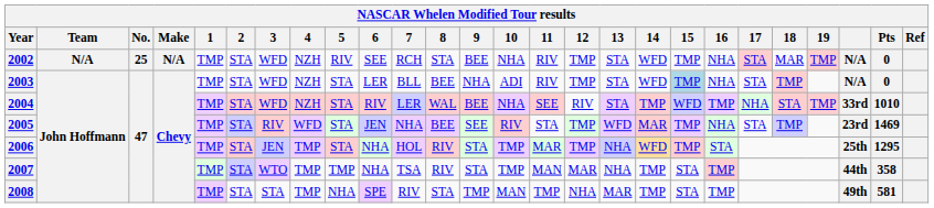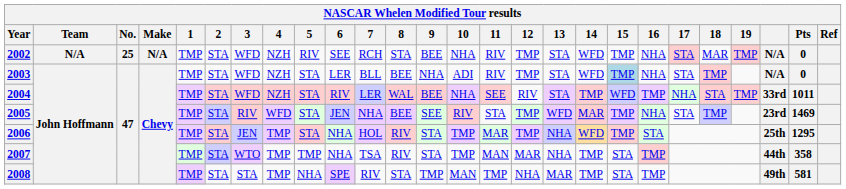 <table class="wikitable" style="text-align:center; font-size:75%">
 <tr>
 <th colspan=38><a href='#'>NASCAR Whelen Modified Tour</a> results</th>
 </tr>
 <tr>
 <th>Year</th>
 <th>Team</th>
 <th>No.</th>
 <th>Make</th>
 <th>1</th>
 <th>2</th>
 <th>3</th>
 <th>4</th>
 <th>5</th>
 <th>6</th>
 <th>7</th>
 <th>8</th>
 <th>9</th>
 <th>10</th>
 <th>11</th>
 <th>12</th>
 <th>13</th>
 <th>14</th>
 <th>15</th>
 <th>16</th>
 <th>17</th>
 <th>18</th>
 <th>19</th>
 <th></th>
 <th>Pts</th>
 <th>Ref</th>
 </tr>
 <tr>
 <th><a href='#'>2002</a></th>
 <th>N/A</th>
 <th>25</th>
 <th>N/A</th>
 <td><a href='#'>TMP</a></td>
 <td><a href='#'>STA</a></td>
 <td><a href='#'>WFD</a></td>
 <td><a href='#'>NZH</a></td>
 <td><a href='#'>RIV</a></td>
 <td><a href='#'>SEE</a></td>
 <td><a href='#'>RCH</a></td>
 <td><a href='#'>STA</a></td>
 <td><a href='#'>BEE</a></td>
 <td><a href='#'>NHA</a></td>
 <td><a href='#'>RIV</a></td>
 <td><a href='#'>TMP</a></td>
 <td><a href='#'>STA</a></td>
 <td><a href='#'>WFD</a></td>
 <td><a href='#'>TMP</a></td>
 <td><a href='#'>NHA</a></td>
 <td style="background:#FFCFCF;"><a href='#'>STA</a><br></td>
 <td><a href='#'>MAR</a></td>
 <td style="background:#FFCFCF;"><a href='#'>TMP</a><br></td>
 <th>N/A</th>
 <th>0</th>
 <th></th>
 </tr>
 <tr>
 <th><a href='#'>2003</a></th>
 <th rowspan=6>John Hoffmann</th>
 <th rowspan=6>47</th>
 <th rowspan=6><a href='#'>Chevy</a></th>
 <td><a href='#'>TMP</a></td>
 <td><a href='#'>STA</a></td>
 <td><a href='#'>WFD</a></td>
 <td><a href='#'>NZH</a></td>
 <td><a href='#'>STA</a></td>
 <td><a href='#'>LER</a></td>
 <td><a href='#'>BLL</a></td>
 <td><a href='#'>BEE</a></td>
 <td><a href='#'>NHA</a></td>
 <td><a href='#'>ADI</a></td>
 <td><a href='#'>RIV</a></td>
 <td><a href='#'>TMP</a></td>
 <td><a href='#'>STA</a></td>
 <td><a href='#'>WFD</a></td>
 <td style="background: lightblue;"><a href='#'>TMP</a></td>
 <td><a href='#'>NHA</a></td>
 <td><a href='#'>STA</a></td>
 <td style="background:#FFCFCF;"><a href='#'>TMP</a><br></td>
 <td></td>
 <th>N/A</th>
 <th>0</th>
 <th></th>
 </tr>
 <tr>
 <th><a href='#'>2004</a></th>
 <td style="background:#EFCFFF;"><a href='#'>TMP</a><br></td>
 <td style="background:#FFCFCF;"><a href='#'>STA</a><br></td>
 <td style="background:#FFCFCF;"><a href='#'>WFD</a><br></td>
 <td style="background:#FFCFCF;"><a href='#'>NZH</a><br></td>
 <td style="background:#FFCFCF;"><a href='#'>STA</a><br></td>
 <td style="background:#FFCFCF;"><a href='#'>RIV</a><br></td>
 <td style="background:#CFCFFF;"><a href='#'>LER</a><br></td>
 <td style="background:#FFCFCF;"><a href='#'>WAL</a><br></td>
 <td style="background:#FFCFCF;"><a href='#'>BEE</a><br></td>
 <td style="background:#EFCFFF;"><a href='#'>NHA</a><br></td>
 <td style="background:#FFCFCF;"><a href='#'>SEE</a><br></td>
 <td><a href='#'>RIV</a></td>
 <td style="background:#EFCFFF;"><a href='#'>STA</a><br></td>
 <td style="background:#FFCFCF;"><a href='#'>TMP</a><br></td>
 <td style="background:#CFCFFF;"><a href='#'>WFD</a><br></td>
 <td style="background:#EFCFFF;"><a href='#'>TMP</a><br></td>
 <td style="background:#DFFFDF;"><a href='#'>NHA</a><br></td>
 <td style="background:#FFCFCF;"><a href='#'>STA</a><br></td>
 <td style="background:#FFCFCF;"><a href='#'>TMP</a><br></td>
 <th>33rd</th>
-<th>1010</th>
+<th>1011</th>
 <th></th>
 </tr>
 <tr>
 <th><a href='#'>2005</a></th>
 <td style="background:#EFCFFF;"><a href='#'>TMP</a><br></td>
 <td style="background:#CFCFFF;"><a href='#'>STA</a><br></td>
 <td style="background:#FFCFCF;"><a href='#'>RIV</a><br></td>
 <td style="background:#EFCFFF;"><a href='#'>WFD</a><br></td>
 <td style="background:#DFFFDF;"><a href='#'>STA</a><br></td>
 <td style="background:#CFCFFF;"><a href='#'>JEN</a><br></td>
 <td style="background:#EFCFFF;"><a href='#'>NHA</a><br></td>
 <td style="background:#EFCFFF;"><a href='#'>BEE</a><br></td>
 <td style="background:#DFFFDF;"><a href='#'>SEE</a><br></td>
 <td style="background:#FFCFCF;"><a href='#'>RIV</a><br></td>
 <td><a href='#'>STA</a></td>
 <td style="background:#DFFFDF;"><a href='#'>TMP</a><br></td>
 <td style="background:#EFCFFF;"><a href='#'>WFD</a><br></td>
 <td style="background:#FFCFCF;"><a href='#'>MAR</a><br></td>
 <td style="background:#EFCFFF;"><a href='#'>TMP</a><br></td>
 <td style="background:#DFFFDF;"><a href='#'>NHA</a><br></td>
 <td><a href='#'>STA</a></td>
 <td style="background:#CFCFFF;"><a href='#'>TMP</a><br></td>
 <td></td>
 <th>23rd</th>
 <th>1469</th>
 <th></th>
 </tr>
 <tr>
 <th><a href='#'>2006</a></th>
 <td style="background:#EFCFFF;"><a href='#'>TMP</a><br></td>
 <td style="background:#FFCFCF;"><a href='#'>STA</a><br></td>
 <td style="background:#CFCFFF;"><a href='#'>JEN</a><br></td>
 <td style="background:#EFCFFF;"><a href='#'>TMP</a><br></td>
 <td style="background:#FFCFCF;"><a href='#'>STA</a><br></td>
 <td style="background:#DFFFDF;"><a href='#'>NHA</a><br></td>
 <td style="background:#EFCFFF;"><a href='#'>HOL</a><br></td>
 <td style="background:#FFCFCF;"><a href='#'>RIV</a><br></td>
 <td style="background:#DFFFDF;"><a href='#'>STA</a><br></td>
 <td style="background:#EFCFFF;"><a href='#'>TMP</a><br></td>
 <td style="background:#DFFFDF;"><a href='#'>MAR</a><br></td>
 <td style="background:#EFCFFF;"><a href='#'>TMP</a><br></td>
 <td style="background:#CFCFFF;"><a href='#'>NHA</a><br></td>
 <td style="background:#FFDF9F;"><a href='#'>WFD</a><br></td>
 <td style="background:#FFCFCF;"><a href='#'>TMP</a><br></td>
 <td style="background:#DFFFDF;"><a href='#'>STA</a><br></td>
 <td colspan=3></td>
 <th>25th</th>
 <th>1295</th>
 <th></th>
 </tr>
 <tr>
 <th><a href='#'>2007</a></th>
 <td style="background:#DFFFDF;"><a href='#'>TMP</a><br></td>
 <td style="background:#CFCFFF;"><a href='#'>STA</a><br></td>
 <td style="background:#EFCFFF;"><a href='#'>WTO</a><br></td>
 <td><a href='#'>TMP</a></td>
 <td><a href='#'>TMP</a></td>
 <td><a href='#'>NHA</a></td>
 <td><a href='#'>TSA</a></td>
 <td><a href='#'>RIV</a></td>
 <td><a href='#'>STA</a></td>
 <td><a href='#'>TMP</a></td>
 <td><a href='#'>MAN</a></td>
 <td><a href='#'>MAR</a></td>
 <td><a href='#'>NHA</a></td>
 <td><a href='#'>TMP</a></td>
 <td><a href='#'>STA</a></td>
 <td style="background:#FFCFCF;"><a href='#'>TMP</a><br></td>
 <td colspan=3></td>
 <th>44th</th>
 <th>358</th>
 <th></th>
 </tr>
 <tr>
 <th><a href='#'>2008</a></th>
 <td style="background:#EFCFFF;"><a href='#'>TMP</a><br></td>
 <td><a href='#'>STA</a></td>
 <td><a href='#'>STA</a></td>
 <td><a href='#'>TMP</a></td>
 <td><a href='#'>NHA</a></td>
 <td style="background:#EFCFFF;"><a href='#'>SPE</a><br></td>
 <td><a href='#'>RIV</a></td>
 <td><a href='#'>STA</a></td>
 <td><a href='#'>TMP</a></td>
 <td><a href='#'>MAN</a></td>
 <td><a href='#'>TMP</a></td>
 <td><a href='#'>NHA</a></td>
 <td><a href='#'>MAR</a></td>
 <td><a href='#'>TMP</a></td>
 <td><a href='#'>STA</a></td>
 <td><a href='#'>TMP</a></td>
 <td colspan=3></td>
 <th>49th</th>
 <th>581</th>
 <th></th>
 </tr>
 </table>
